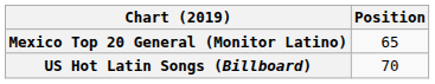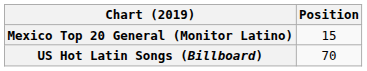 <table class="wikitable sortable plainrowheaders" style="text-align:center">
 <tr>
 <th scope="col">Chart (2019)</th>
 <th scope="col">Position</th>
 </tr>
 <tr>
 <th scope="row">Mexico Top 20 General (Monitor Latino)</th>
-<td align="center">65</td>
+<td align="center">15</td>
 </tr>
 <tr>
 <th scope="row">US Hot Latin Songs (<em>Billboard</em>)</th>
 <td>70</td>
 </tr>
 </table>
